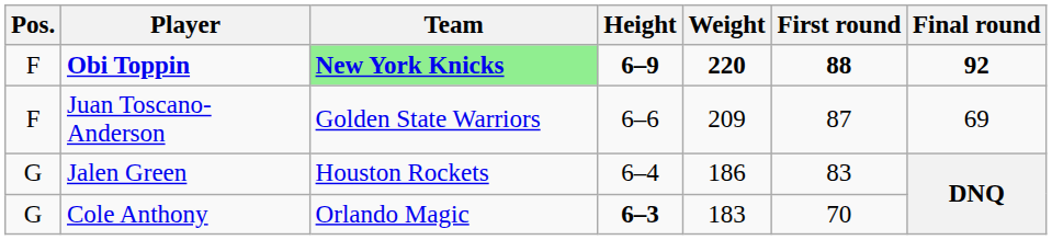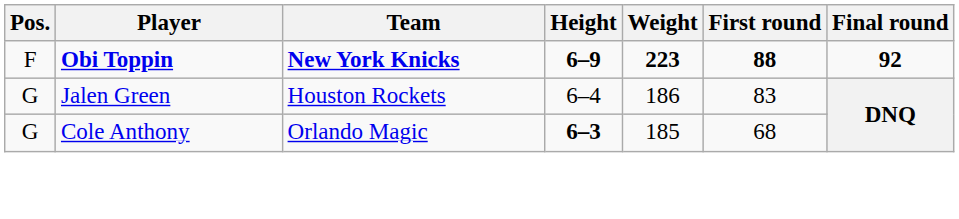 <table class="wikitable">
 <tr>
 <th>Pos.</th>
 <th style="width:150px;">Player</th>
 <th width=175>Team</th>
 <th>Height</th>
 <th>Weight</th>
 <th>First round</th>
 <th>Final round</th>
 </tr>
 <tr>
 <td style="text-align:center">F</td>
 <td><strong><a href='#'>Obi Toppin</a></strong></td>
-<td style="background: lightgreen;"><strong><a href='#'>New York Knicks</a></strong></td>
+<td><strong><a href='#'>New York Knicks</a></strong></td>
 <td align=center><strong>6–9</strong></td>
-<td align=center><strong>220</strong></td>
+<td align=center><strong>223</strong></td>
 <td align=center><strong>88</strong> </td>
 <td style="text-align:center;"><strong>92</strong> </td>
-</tr>
-<tr>
-<td style="text-align:center">F</td>
-<td><a href='#'>Juan Toscano-Anderson</a></td>
-<td><a href='#'>Golden State Warriors</a></td>
-<td align=center>6–6</td>
-<td align=center>209</td>
-<td align=center>87 </td>
-<td style="text-align:center;">69 </td>
 </tr>
 <tr>
 <td style="text-align:center">G</td>
 <td><a href='#'>Jalen Green</a></td>
 <td><a href='#'>Houston Rockets</a></td>
 <td align=center>6–4</td>
 <td align=center>186</td>
 <td align=center>83 </td>
 <th rowspan="2" style="text-align:center;">DNQ</th>
 </tr>
 <tr>
 <td style="text-align:center">G</td>
 <td><a href='#'>Cole Anthony</a></td>
 <td><a href='#'>Orlando Magic</a></td>
 <td align=center><strong>6–3</strong></td>
-<td align=center>183</td>
-<td align=center>70 </td>
+<td align=center>185</td>
+<td align=center>68 </td>
 </tr>
 </table>
